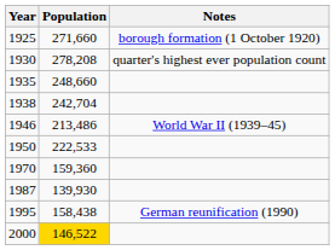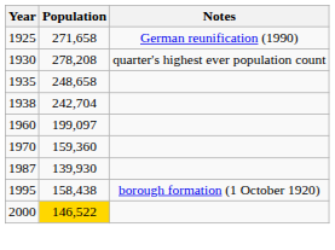 <table class="wikitable mw-collapsible mw-collapsed" style="text-align:center;">
 <tr>
 <th>Year</th>
 <th>Population</th>
 <th>Notes</th>
 </tr>
 <tr>
 <td>1925</td>
-<td>271,660</td>
-<td><a href='#'>borough formation</a> (1 October 1920)</td>
+<td>271,658</td>
+<td><a href='#'>German reunification</a> (1990)</td>
 </tr>
 <tr>
 <td>1930</td>
 <td>278,208</td>
 <td>quarter's highest ever population count</td>
 </tr>
 <tr>
 <td>1935</td>
-<td>248,660</td>
+<td>248,658</td>
 <td></td>
 </tr>
 <tr>
 <td>1938</td>
 <td>242,704</td>
 <td></td>
 </tr>
 <tr>
-<td>1946</td>
-<td>213,486</td>
-<td><a href='#'>World War II</a> (1939–45)</td>
-</tr>
-<tr>
-<td>1950</td>
-<td>222,533</td>
+<td>1960</td>
+<td>199,097</td>
 <td></td>
 </tr>
 <tr>
 <td>1970</td>
 <td>159,360</td>
 <td></td>
 </tr>
 <tr>
 <td>1987</td>
 <td>139,930</td>
 <td></td>
 </tr>
 <tr>
 <td>1995</td>
 <td>158,438</td>
-<td><a href='#'>German reunification</a> (1990)</td>
+<td><a href='#'>borough formation</a> (1 October 1920)</td>
 </tr>
 <tr>
 <td>2000</td>
 <td style="background: gold;">146,522</td>
 <td></td>
 </tr>
 </table>
